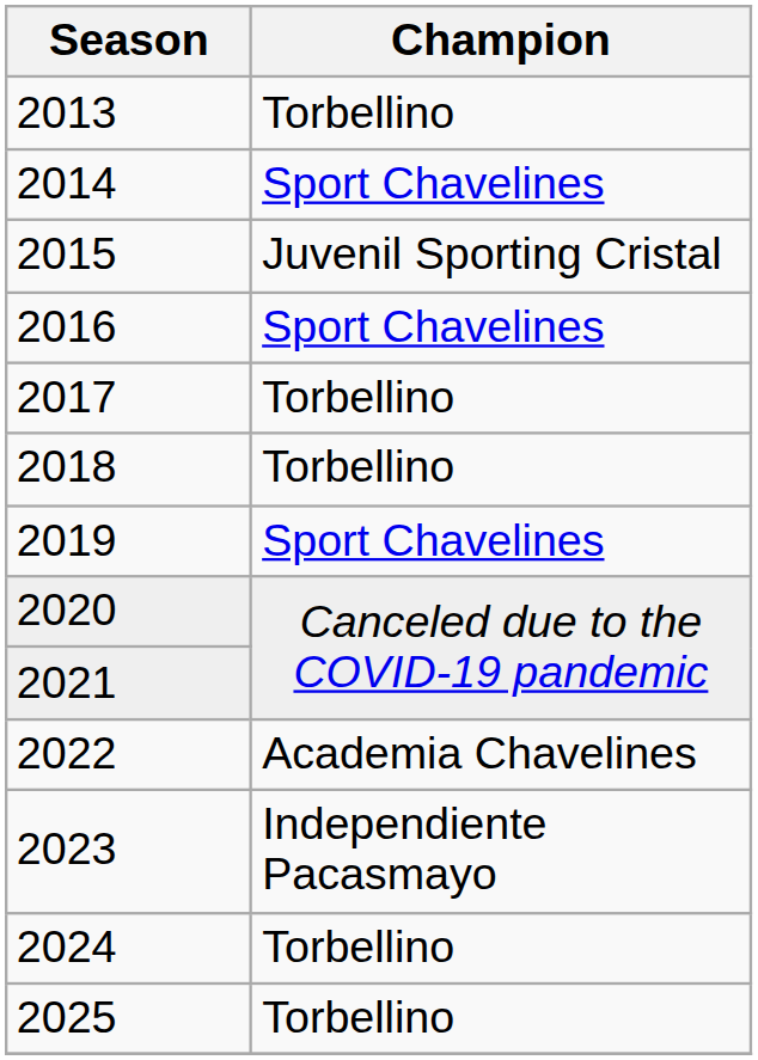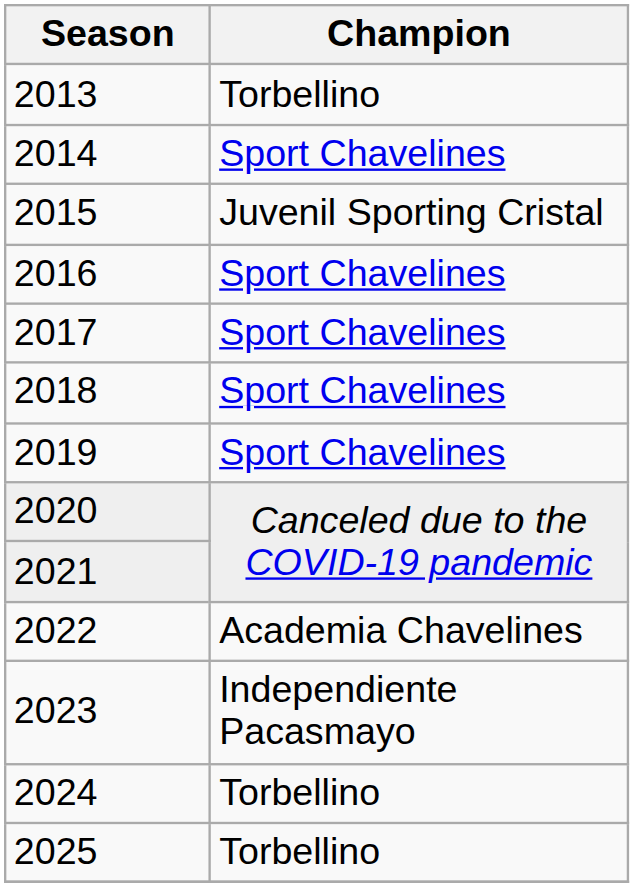 <table class="wikitable sortable">
 <tr>
 <th width=80px>Season</th>
 <th width=170px>Champion</th>
 </tr>
 <tr>
 <td>2013</td>
 <td>Torbellino</td>
 </tr>
 <tr>
 <td>2014</td>
 <td><a href='#'>Sport Chavelines</a></td>
 </tr>
 <tr>
 <td>2015</td>
 <td>Juvenil Sporting Cristal</td>
 </tr>
 <tr>
 <td>2016</td>
 <td><a href='#'>Sport Chavelines</a></td>
 </tr>
 <tr>
 <td>2017</td>
-<td>Torbellino</td>
+<td><a href='#'>Sport Chavelines</a></td>
 </tr>
 <tr>
 <td>2018</td>
-<td>Torbellino</td>
+<td><a href='#'>Sport Chavelines</a></td>
 </tr>
 <tr>
 <td>2019</td>
 <td><a href='#'>Sport Chavelines</a></td>
 </tr>
 <tr bgcolor=#efefef>
 <td>2020</td>
 <td rowspan=2 colspan="1" align=center><em>Canceled due to the <a href='#'>COVID-19 pandemic</a></em></td>
 </tr>
 <tr bgcolor=#efefef>
 <td>2021</td>
 </tr>
 <tr>
 <td>2022</td>
 <td>Academia Chavelines</td>
 </tr>
 <tr>
 <td>2023</td>
 <td>Independiente Pacasmayo</td>
 </tr>
 <tr>
 <td>2024</td>
 <td>Torbellino</td>
 </tr>
 <tr>
 <td>2025</td>
 <td>Torbellino</td>
 </tr>
 <tr>
 </tr>
 </table>
